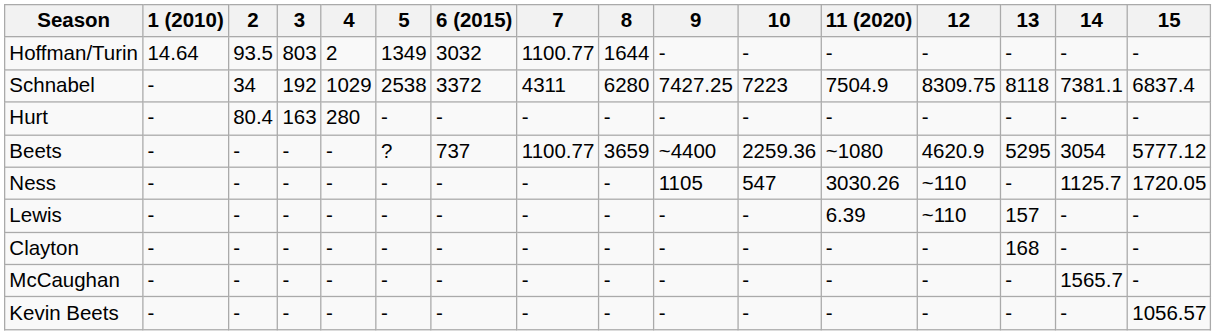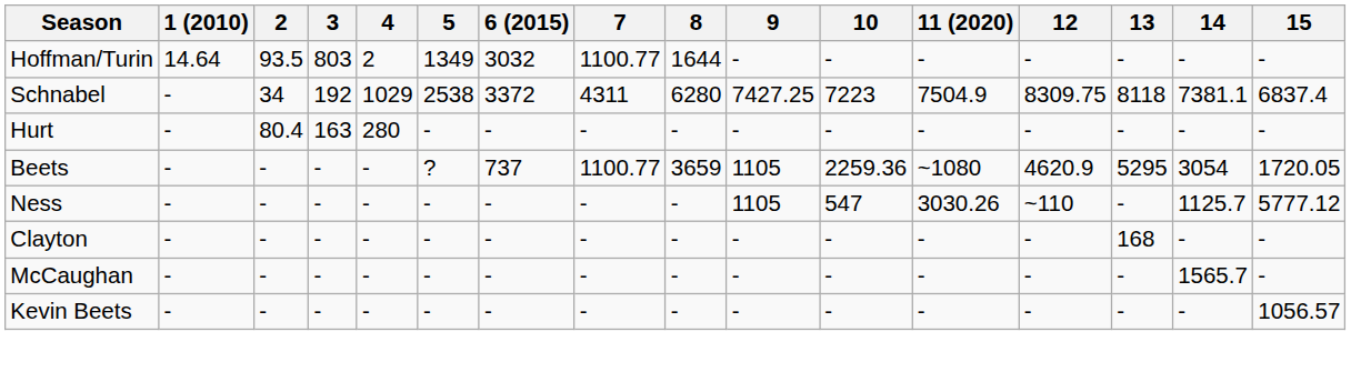 <table class="wikitable">
 <tr>
 <th>Season</th>
 <th>1 (2010)</th>
 <th>2</th>
 <th>3</th>
 <th>4</th>
 <th>5</th>
 <th>6 (2015)</th>
 <th>7</th>
 <th>8</th>
 <th>9</th>
 <th>10</th>
 <th>11 (2020)</th>
 <th>12</th>
 <th>13</th>
 <th>14</th>
 <th>15</th>
 </tr>
 <tr>
 <td>Hoffman/Turin</td>
 <td>14.64</td>
 <td>93.5</td>
 <td>803</td>
 <td>2</td>
 <td>1349</td>
 <td>3032</td>
 <td>1100.77</td>
 <td>1644</td>
 <td>-</td>
 <td>-</td>
 <td>-</td>
 <td>-</td>
 <td>-</td>
 <td>-</td>
 <td>-</td>
 </tr>
 <tr>
 <td>Schnabel</td>
 <td>-</td>
 <td>34</td>
 <td>192</td>
 <td>1029</td>
 <td>2538</td>
 <td>3372</td>
 <td>4311</td>
 <td>6280</td>
 <td>7427.25</td>
 <td>7223</td>
 <td>7504.9</td>
 <td>8309.75</td>
 <td>8118</td>
 <td>7381.1</td>
 <td>6837.4</td>
 </tr>
 <tr>
 <td>Hurt</td>
 <td>-</td>
 <td>80.4</td>
 <td>163</td>
 <td>280</td>
 <td>-</td>
 <td>-</td>
 <td>-</td>
 <td>-</td>
 <td>-</td>
 <td>-</td>
 <td>-</td>
 <td>-</td>
 <td>-</td>
 <td>-</td>
 <td>-</td>
 </tr>
 <tr>
 <td>Beets</td>
 <td>-</td>
 <td>-</td>
 <td>-</td>
 <td>-</td>
 <td>?</td>
 <td>737</td>
 <td>1100.77</td>
 <td>3659</td>
-<td>~4400</td>
+<td>1105</td>
 <td>2259.36</td>
 <td>~1080</td>
 <td>4620.9</td>
 <td>5295</td>
 <td>3054</td>
-<td>5777.12</td>
+<td>1720.05</td>
 </tr>
 <tr>
 <td>Ness</td>
 <td>-</td>
 <td>-</td>
 <td>-</td>
 <td>-</td>
 <td>-</td>
 <td>-</td>
 <td>-</td>
 <td>-</td>
 <td>1105</td>
 <td>547</td>
 <td>3030.26</td>
 <td>~110</td>
 <td>-</td>
 <td>1125.7</td>
-<td>1720.05</td>
-</tr>
-<tr>
-<td>Lewis</td>
-<td>-</td>
-<td>-</td>
-<td>-</td>
-<td>-</td>
-<td>-</td>
-<td>-</td>
-<td>-</td>
-<td>-</td>
-<td>-</td>
-<td>-</td>
-<td>6.39</td>
-<td>~110</td>
-<td>157</td>
-<td>-</td>
-<td>-</td>
+<td>5777.12</td>
 </tr>
 <tr>
 <td>Clayton</td>
 <td>-</td>
 <td>-</td>
 <td>-</td>
 <td>-</td>
 <td>-</td>
 <td>-</td>
 <td>-</td>
 <td>-</td>
 <td>-</td>
 <td>-</td>
 <td>-</td>
 <td>-</td>
 <td>168</td>
 <td>-</td>
 <td>-</td>
 </tr>
 <tr>
 <td>McCaughan</td>
 <td>-</td>
 <td>-</td>
 <td>-</td>
 <td>-</td>
 <td>-</td>
 <td>-</td>
 <td>-</td>
 <td>-</td>
 <td>-</td>
 <td>-</td>
 <td>-</td>
 <td>-</td>
 <td>-</td>
 <td>1565.7</td>
 <td>-</td>
 </tr>
 <tr>
 <td>Kevin Beets</td>
 <td>-</td>
 <td>-</td>
 <td>-</td>
 <td>-</td>
 <td>-</td>
 <td>-</td>
 <td>-</td>
 <td>-</td>
 <td>-</td>
 <td>-</td>
 <td>-</td>
 <td>-</td>
 <td>-</td>
 <td>-</td>
 <td>1056.57</td>
 </tr>
 </table>
